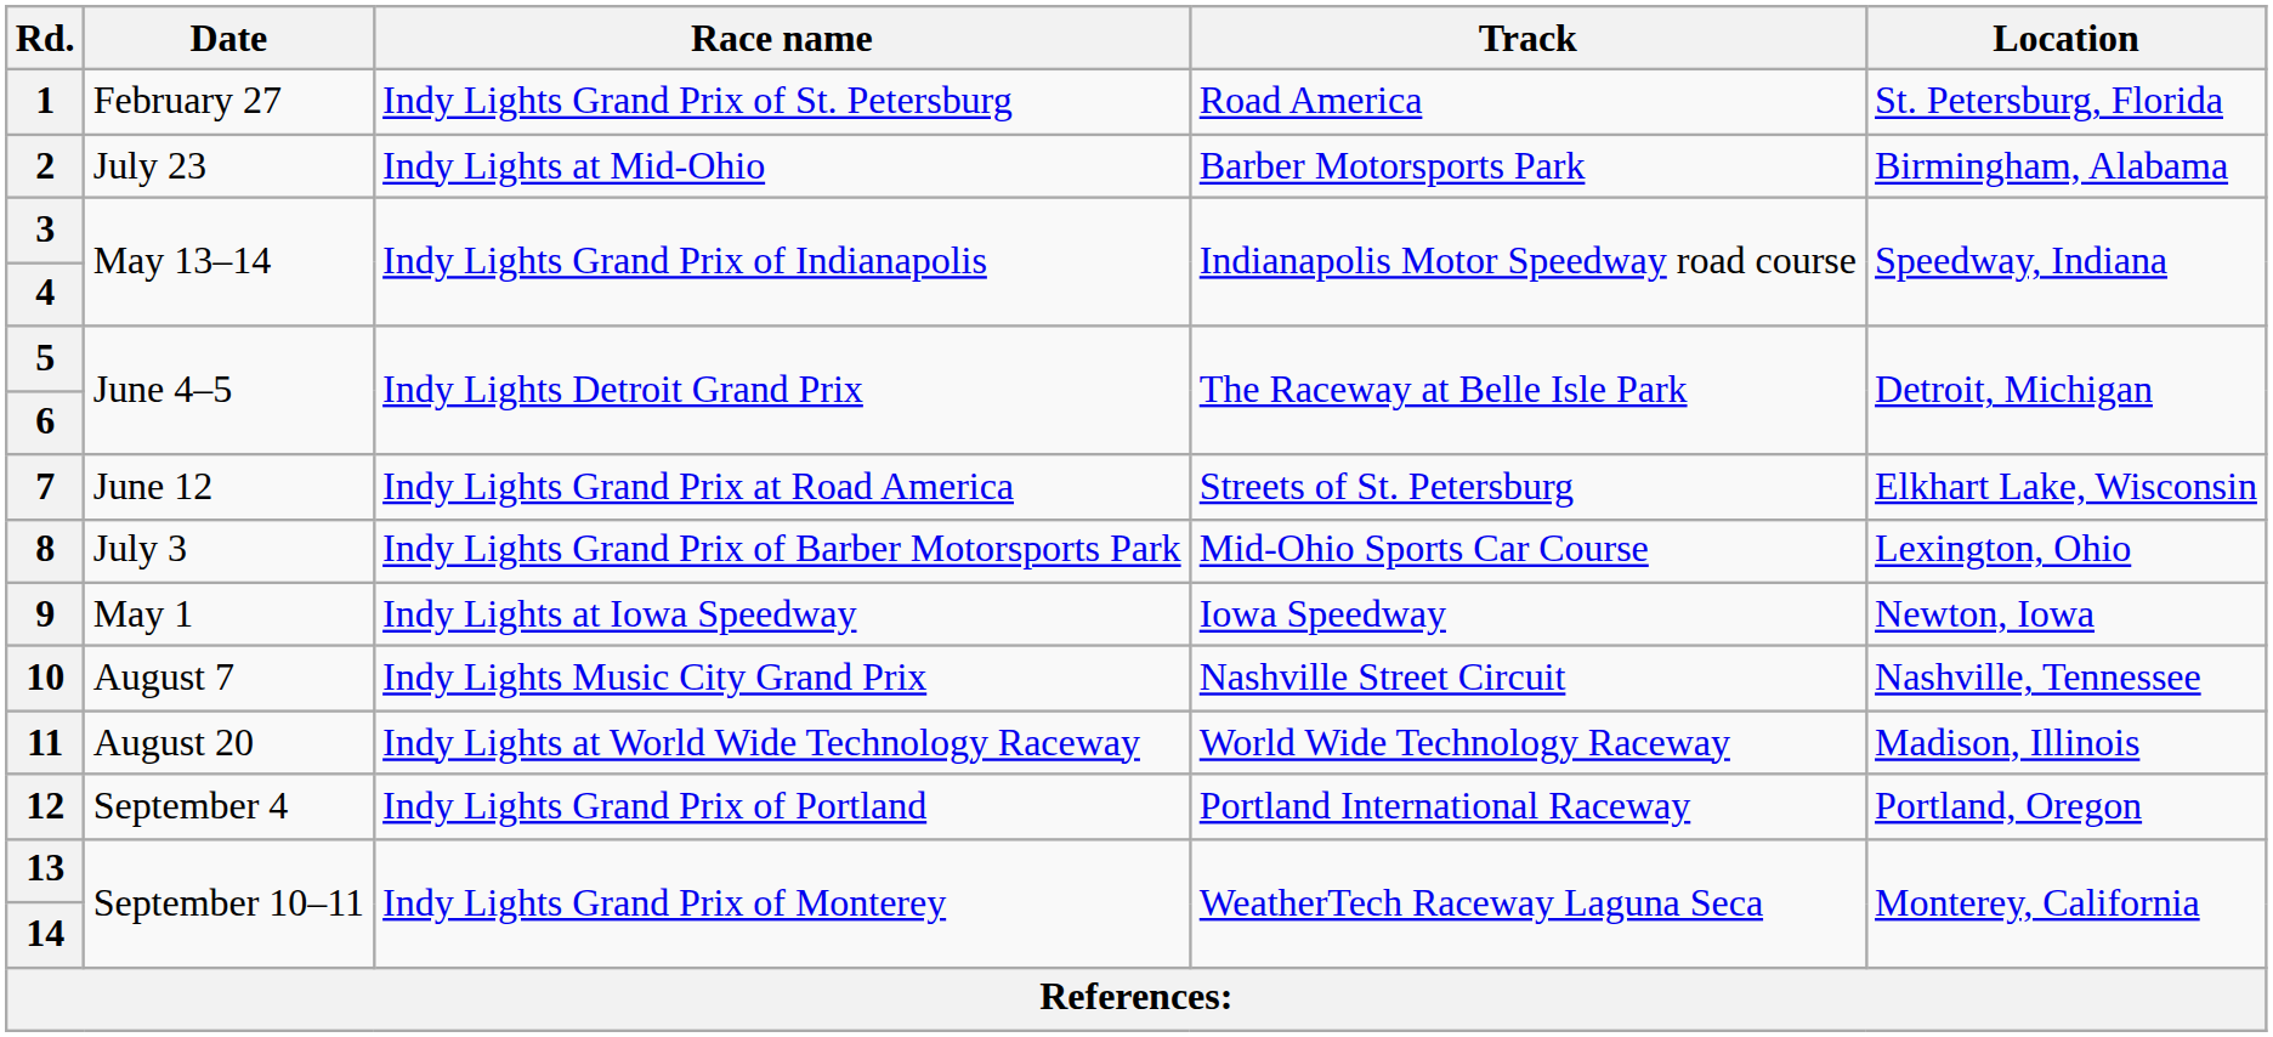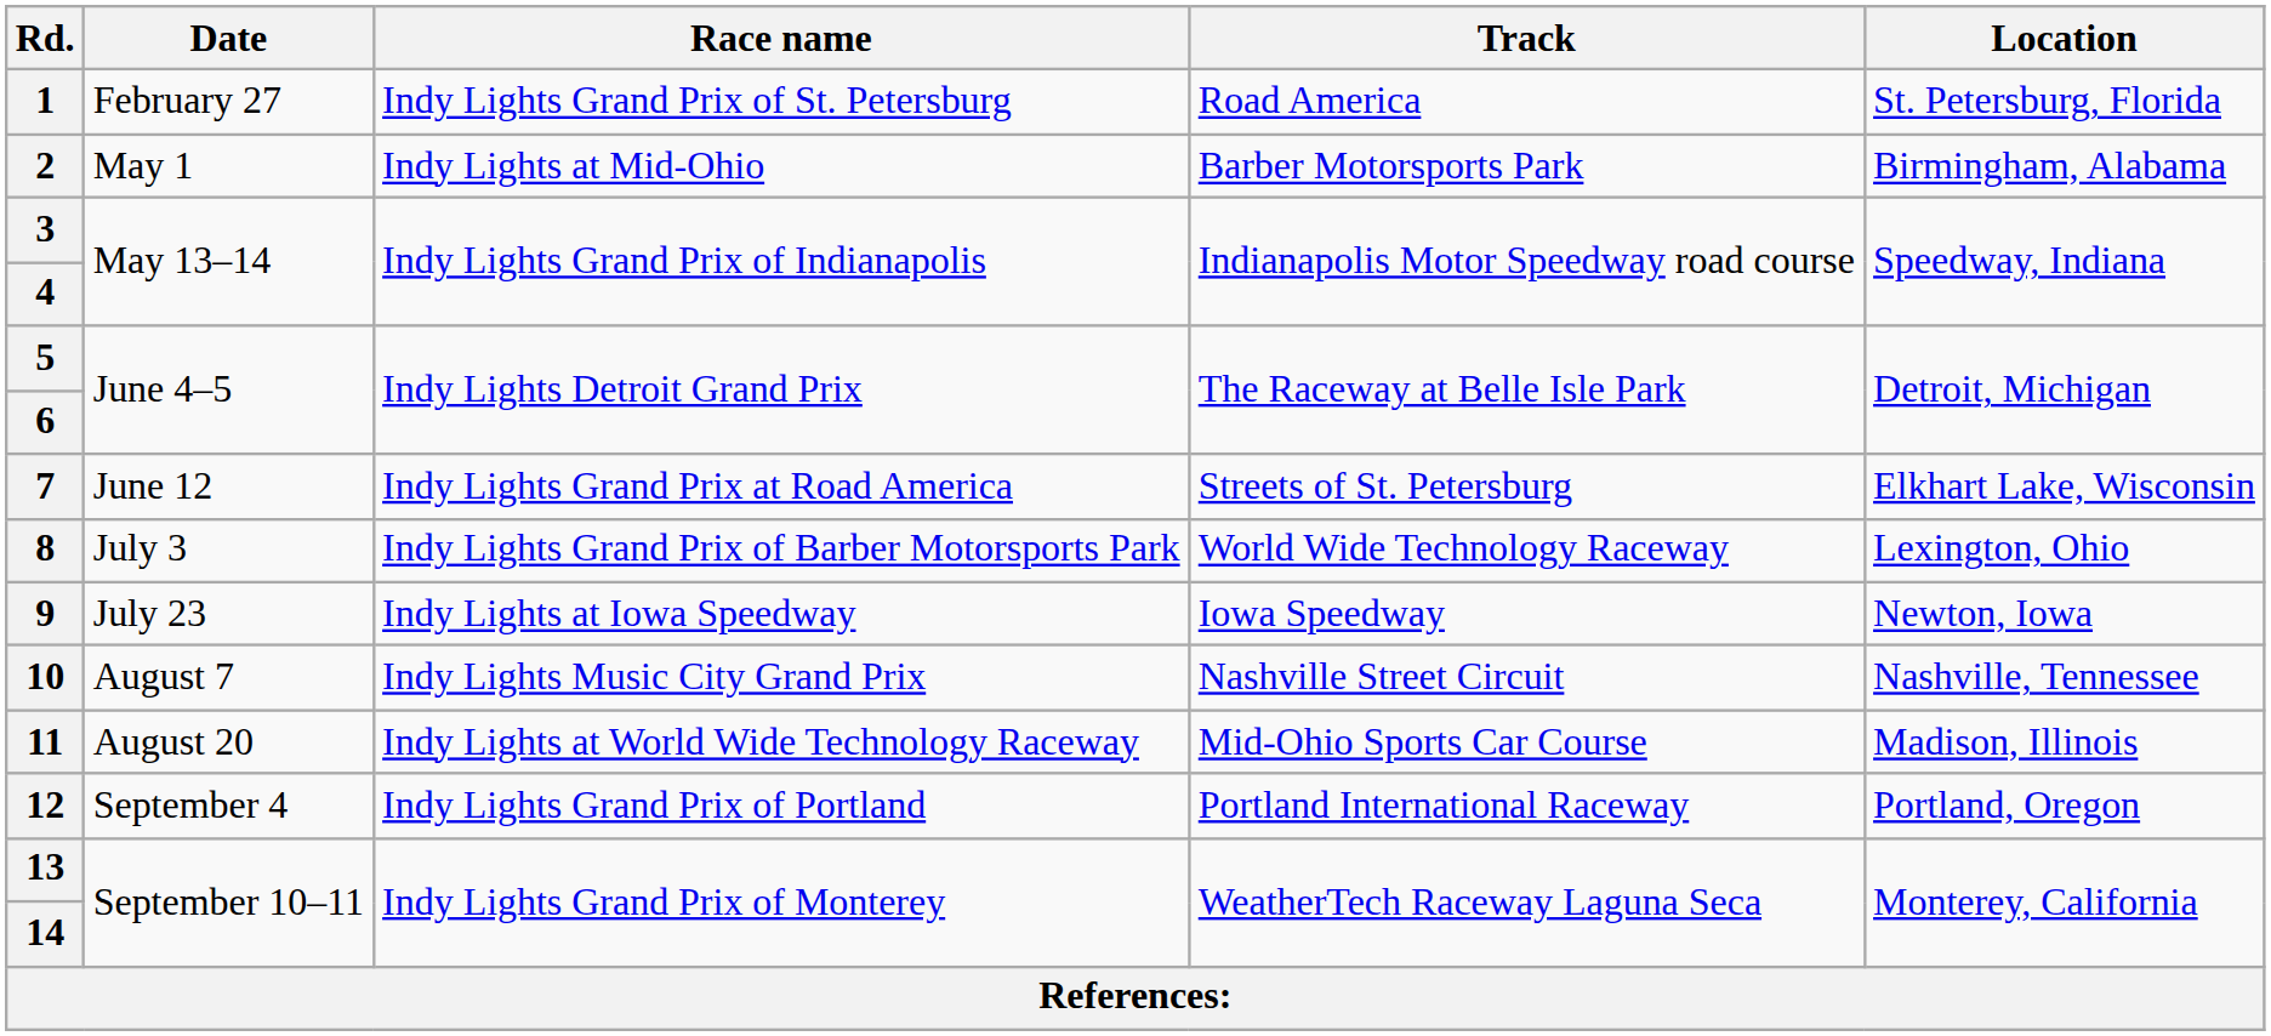 <table class="wikitable" style="font-size: 85%">
 <tr>
 <th>Rd.</th>
 <th>Date</th>
 <th>Race name</th>
 <th>Track</th>
 <th>Location</th>
 </tr>
 <tr>
 <th>1</th>
 <td>February 27</td>
 <td><a href='#'>Indy Lights Grand Prix of St. Petersburg</a></td>
 <td> <a href='#'>Road America</a></td>
 <td><a href='#'>St. Petersburg, Florida</a></td>
 </tr>
 <tr>
 <th>2</th>
-<td>July 23</td>
+<td>May 1</td>
 <td><a href='#'>Indy Lights at Mid-Ohio</a></td>
 <td> <a href='#'>Barber Motorsports Park</a></td>
 <td><a href='#'>Birmingham, Alabama</a></td>
 </tr>
 <tr>
 <th>3</th>
 <td rowspan="2">May 13–14</td>
 <td rowspan="2"><a href='#'>Indy Lights Grand Prix of Indianapolis</a></td>
 <td rowspan="2"> <a href='#'>Indianapolis Motor Speedway</a> road course</td>
 <td rowspan="2"><a href='#'>Speedway, Indiana</a></td>
 </tr>
 <tr>
 <th>4</th>
 </tr>
 <tr>
 <th>5</th>
 <td rowspan="2">June 4–5</td>
 <td rowspan="2"><a href='#'>Indy Lights Detroit Grand Prix</a></td>
 <td rowspan="2"> <a href='#'>The Raceway at Belle Isle Park</a></td>
 <td rowspan="2"><a href='#'>Detroit, Michigan</a></td>
 </tr>
 <tr>
 <th>6</th>
 </tr>
 <tr>
 <th>7</th>
 <td>June 12</td>
 <td><a href='#'>Indy Lights Grand Prix at Road America</a></td>
 <td> <a href='#'>Streets of St. Petersburg</a></td>
 <td><a href='#'>Elkhart Lake, Wisconsin</a></td>
 </tr>
 <tr>
 <th>8</th>
 <td>July 3</td>
 <td><a href='#'>Indy Lights Grand Prix of Barber Motorsports Park</a></td>
-<td> <a href='#'>Mid-Ohio Sports Car Course</a></td>
+<td> <a href='#'>World Wide Technology Raceway</a></td>
 <td><a href='#'>Lexington, Ohio</a></td>
 </tr>
 <tr>
 <th>9</th>
-<td>May 1</td>
+<td>July 23</td>
 <td><a href='#'>Indy Lights at Iowa Speedway</a></td>
 <td> <a href='#'>Iowa Speedway</a></td>
 <td><a href='#'>Newton, Iowa</a></td>
 </tr>
 <tr>
 <th>10</th>
 <td>August 7</td>
 <td><a href='#'>Indy Lights Music City Grand Prix</a></td>
 <td> <a href='#'>Nashville Street Circuit</a></td>
 <td><a href='#'>Nashville, Tennessee</a></td>
 </tr>
 <tr>
 <th>11</th>
 <td>August 20</td>
 <td><a href='#'>Indy Lights at World Wide Technology Raceway</a></td>
-<td> <a href='#'>World Wide Technology Raceway</a></td>
+<td> <a href='#'>Mid-Ohio Sports Car Course</a></td>
 <td><a href='#'>Madison, Illinois</a></td>
 </tr>
 <tr>
 <th>12</th>
 <td>September 4</td>
 <td><a href='#'>Indy Lights Grand Prix of Portland</a></td>
 <td> <a href='#'>Portland International Raceway</a></td>
 <td><a href='#'>Portland, Oregon</a></td>
 </tr>
 <tr>
 <th>13</th>
 <td rowspan="2">September 10–11</td>
 <td rowspan="2"><a href='#'>Indy Lights Grand Prix of Monterey</a></td>
 <td rowspan="2"> <a href='#'>WeatherTech Raceway Laguna Seca</a></td>
 <td rowspan="2"><a href='#'>Monterey, California</a></td>
 </tr>
 <tr>
 <th>14</th>
 </tr>
 <tr>
 <th colspan="5">References:</th>
 </tr>
 </table>
